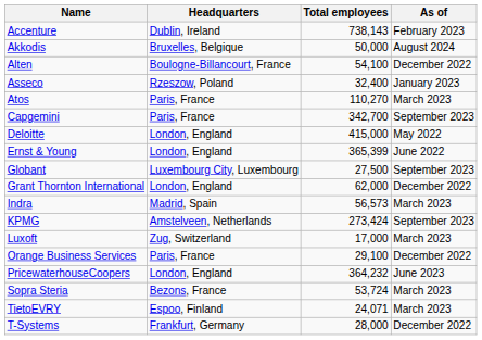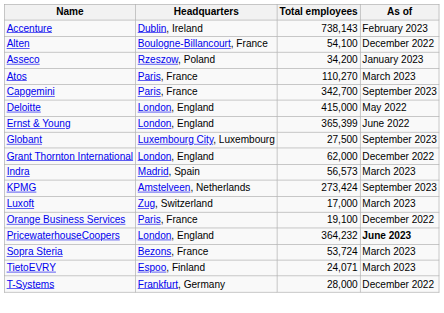 <table class="wikitable sortable">
 <tr>
 <th>Name</th>
 <th>Headquarters</th>
 <th>Total employees</th>
 <th class="unsortable">As of</th>
 </tr>
 <tr>
 <td><a href='#'>Accenture</a></td>
 <td><a href='#'>Dublin</a>, Ireland</td>
 <td style="text-align:right;">738,143</td>
 <td>February 2023</td>
 </tr>
 <tr>
-<td><a href='#'>Akkodis</a></td>
-<td><a href='#'>Bruxelles</a>, Belgique</td>
-<td style="text-align:right;">50,000</td>
-<td>August 2024</td>
-</tr>
-<tr>
 <td><a href='#'>Alten</a></td>
 <td><a href='#'>Boulogne-Billancourt</a>, France</td>
 <td style="text-align:right;">54,100</td>
 <td>December 2022</td>
 </tr>
 <tr>
 <td><a href='#'>Asseco</a></td>
 <td><a href='#'>Rzeszow</a>, Poland</td>
-<td style="text-align:right;">32,400</td>
+<td style="text-align:right;">34,200</td>
 <td>January 2023</td>
 </tr>
 <tr>
 <td><a href='#'>Atos</a></td>
 <td><a href='#'>Paris</a>, France</td>
 <td style="text-align:right;">110,270</td>
 <td>March 2023</td>
 </tr>
 <tr>
 <td><a href='#'>Capgemini</a></td>
 <td><a href='#'>Paris</a>, France</td>
 <td style="text-align:right;">342,700</td>
 <td>September 2023</td>
 </tr>
 <tr>
 <td><a href='#'>Deloitte</a></td>
 <td><a href='#'>London</a>, England</td>
 <td style="text-align:right;">415,000</td>
 <td>May 2022</td>
 </tr>
 <tr>
 <td><a href='#'>Ernst & Young</a></td>
 <td><a href='#'>London</a>, England</td>
 <td style="text-align:right;">365,399</td>
 <td>June 2022</td>
 </tr>
 <tr>
 <td><a href='#'>Globant</a></td>
 <td><a href='#'>Luxembourg City</a>, Luxembourg</td>
 <td style="text-align:right;">27,500</td>
 <td>September 2023</td>
 </tr>
 <tr>
 <td><a href='#'>Grant Thornton International</a></td>
 <td><a href='#'>London</a>, England</td>
 <td style="text-align:right;">62,000</td>
 <td>December 2022</td>
 </tr>
 <tr>
 <td><a href='#'>Indra</a></td>
 <td><a href='#'>Madrid</a>, Spain</td>
 <td style="text-align:right;">56,573</td>
 <td>March 2023</td>
 </tr>
 <tr>
 <td><a href='#'>KPMG</a></td>
 <td><a href='#'>Amstelveen</a>, Netherlands</td>
 <td style="text-align:right;">273,424</td>
 <td>September 2023</td>
 </tr>
 <tr>
 <td><a href='#'>Luxoft</a></td>
 <td><a href='#'>Zug</a>, Switzerland</td>
 <td style="text-align:right;">17,000</td>
 <td>March 2023</td>
 </tr>
 <tr>
 <td><a href='#'>Orange Business Services</a></td>
 <td><a href='#'>Paris</a>, France</td>
-<td style="text-align:right;">29,100</td>
+<td style="text-align:right;">19,100</td>
 <td>December 2022</td>
 </tr>
 <tr>
 <td><a href='#'>PricewaterhouseCoopers</a></td>
 <td><a href='#'>London</a>, England</td>
 <td style="text-align:right;">364,232</td>
-<td>June 2023</td>
+<td><strong>June 2023</strong></td>
 </tr>
 <tr>
 <td><a href='#'>Sopra Steria</a></td>
 <td><a href='#'>Bezons</a>, France</td>
 <td style="text-align:right;">53,724</td>
 <td>March 2023</td>
 </tr>
 <tr>
 <td><a href='#'>TietoEVRY</a></td>
 <td><a href='#'>Espoo</a>, Finland</td>
 <td style="text-align:right;">24,071</td>
 <td>March 2023</td>
 </tr>
 <tr>
 <td><a href='#'>T-Systems</a></td>
 <td><a href='#'>Frankfurt</a>, Germany</td>
 <td style="text-align:right;">28,000</td>
 <td>December 2022</td>
 </tr>
 </table>
